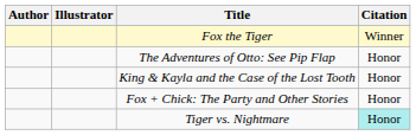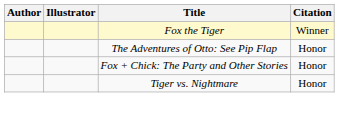 <table class="sortable wikitable" style="text-align: center">
 <tr>
 <th>Author</th>
 <th>Illustrator</th>
 <th>Title</th>
 <th>Citation</th>
 </tr>
 <tr style="background:LemonChiffon; color:black">
 <td></td>
 <td></td>
 <td><em>Fox the Tiger</em></td>
 <td>Winner</td>
 </tr>
 <tr>
 <td></td>
 <td></td>
 <td><em>The Adventures of Otto: See Pip Flap</em></td>
 <td>Honor</td>
 </tr>
 <tr>
 <td></td>
 <td></td>
-<td><em>King & Kayla and the Case of the Lost Tooth</em></td>
-<td>Honor</td>
-</tr>
-<tr>
-<td></td>
-<td></td>
 <td><em>Fox + Chick: The Party and Other Stories</em></td>
 <td>Honor</td>
 </tr>
 <tr>
 <td></td>
 <td></td>
 <td><em>Tiger vs. Nightmare</em></td>
-<td style="background: paleturquoise;">Honor</td>
+<td>Honor</td>
 </tr>
 </table>
